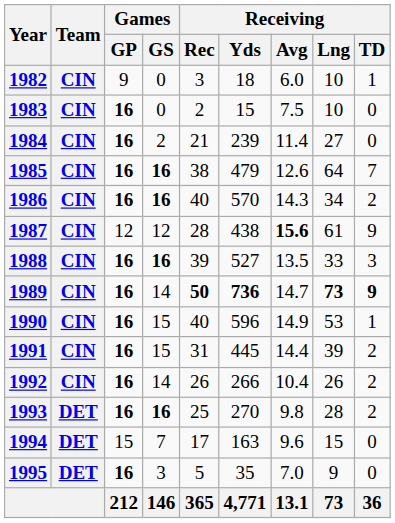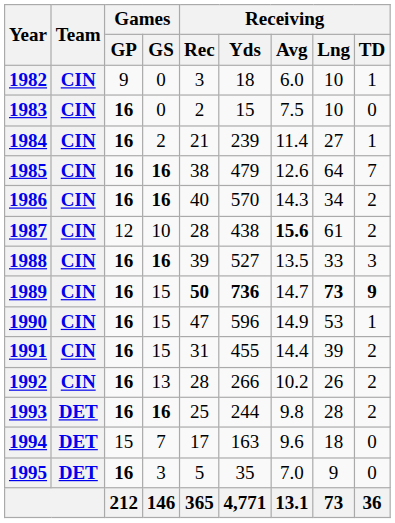 <table class="wikitable" style="text-align:center">
 <tr>
 <th rowspan="2">Year</th>
 <th rowspan="2">Team</th>
 <th colspan="2">Games</th>
 <th colspan="5">Receiving</th>
 </tr>
 <tr>
 <th>GP</th>
 <th>GS</th>
 <th>Rec</th>
 <th>Yds</th>
 <th>Avg</th>
 <th>Lng</th>
 <th>TD</th>
 </tr>
 <tr>
 <th><a href='#'>1982</a></th>
 <th><a href='#'>CIN</a></th>
 <td>9</td>
 <td>0</td>
 <td>3</td>
 <td>18</td>
 <td>6.0</td>
 <td>10</td>
 <td>1</td>
 </tr>
 <tr>
 <th><a href='#'>1983</a></th>
 <th><a href='#'>CIN</a></th>
 <td><strong>16</strong></td>
 <td>0</td>
 <td>2</td>
 <td>15</td>
 <td>7.5</td>
 <td>10</td>
 <td>0</td>
 </tr>
 <tr>
 <th><a href='#'>1984</a></th>
 <th><a href='#'>CIN</a></th>
 <td><strong>16</strong></td>
 <td>2</td>
 <td>21</td>
 <td>239</td>
 <td>11.4</td>
 <td>27</td>
-<td>0</td>
+<td>1</td>
 </tr>
 <tr>
 <th><a href='#'>1985</a></th>
 <th><a href='#'>CIN</a></th>
 <td><strong>16</strong></td>
 <td><strong>16</strong></td>
 <td>38</td>
 <td>479</td>
 <td>12.6</td>
 <td>64</td>
 <td>7</td>
 </tr>
 <tr>
 <th><a href='#'>1986</a></th>
 <th><a href='#'>CIN</a></th>
 <td><strong>16</strong></td>
 <td><strong>16</strong></td>
 <td>40</td>
 <td>570</td>
 <td>14.3</td>
 <td>34</td>
 <td>2</td>
 </tr>
 <tr>
 <th><a href='#'>1987</a></th>
 <th><a href='#'>CIN</a></th>
 <td>12</td>
-<td>12</td>
+<td>10</td>
 <td>28</td>
 <td>438</td>
 <td><strong>15.6</strong></td>
 <td>61</td>
-<td>9</td>
+<td>2</td>
 </tr>
 <tr>
 <th><a href='#'>1988</a></th>
 <th><a href='#'>CIN</a></th>
 <td><strong>16</strong></td>
 <td><strong>16</strong></td>
 <td>39</td>
 <td>527</td>
 <td>13.5</td>
 <td>33</td>
 <td>3</td>
 </tr>
 <tr>
 <th><a href='#'>1989</a></th>
 <th><a href='#'>CIN</a></th>
 <td><strong>16</strong></td>
-<td>14</td>
+<td>15</td>
 <td><strong>50</strong></td>
 <td><strong>736</strong></td>
 <td>14.7</td>
 <td><strong>73</strong></td>
 <td><strong>9</strong></td>
 </tr>
 <tr>
 <th><a href='#'>1990</a></th>
 <th><a href='#'>CIN</a></th>
 <td><strong>16</strong></td>
 <td>15</td>
-<td>40</td>
+<td>47</td>
 <td>596</td>
 <td>14.9</td>
 <td>53</td>
 <td>1</td>
 </tr>
 <tr>
 <th><a href='#'>1991</a></th>
 <th><a href='#'>CIN</a></th>
 <td><strong>16</strong></td>
 <td>15</td>
 <td>31</td>
-<td>445</td>
+<td>455</td>
 <td>14.4</td>
 <td>39</td>
 <td>2</td>
 </tr>
 <tr>
 <th><a href='#'>1992</a></th>
 <th><a href='#'>CIN</a></th>
 <td><strong>16</strong></td>
-<td>14</td>
-<td>26</td>
+<td>13</td>
+<td>28</td>
 <td>266</td>
-<td>10.4</td>
+<td>10.2</td>
 <td>26</td>
 <td>2</td>
 </tr>
 <tr>
 <th><a href='#'>1993</a></th>
 <th><a href='#'>DET</a></th>
 <td><strong>16</strong></td>
 <td><strong>16</strong></td>
 <td>25</td>
-<td>270</td>
+<td>244</td>
 <td>9.8</td>
 <td>28</td>
 <td>2</td>
 </tr>
 <tr>
 <th><a href='#'>1994</a></th>
 <th><a href='#'>DET</a></th>
 <td>15</td>
 <td>7</td>
 <td>17</td>
 <td>163</td>
 <td>9.6</td>
-<td>15</td>
+<td>18</td>
 <td>0</td>
 </tr>
 <tr>
 <th><a href='#'>1995</a></th>
 <th><a href='#'>DET</a></th>
 <td><strong>16</strong></td>
 <td>3</td>
 <td>5</td>
 <td>35</td>
 <td>7.0</td>
 <td>9</td>
 <td>0</td>
 </tr>
 <tr>
 <th colspan="2"></th>
 <th>212</th>
 <th>146</th>
 <th>365</th>
 <th>4,771</th>
 <th>13.1</th>
 <th>73</th>
 <th>36</th>
 </tr>
 </table>
